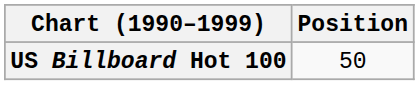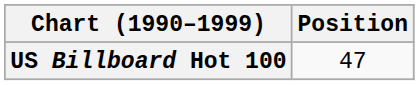 <table class="wikitable plainrowheaders" style="text-align:center">
 <tr>
 <th scope="col">Chart (1990–1999)</th>
 <th scope="col">Position</th>
 </tr>
 <tr>
 <th scope="row">US <em>Billboard</em> Hot 100</th>
-<td>50</td>
+<td>47</td>
 </tr>
 </table>
